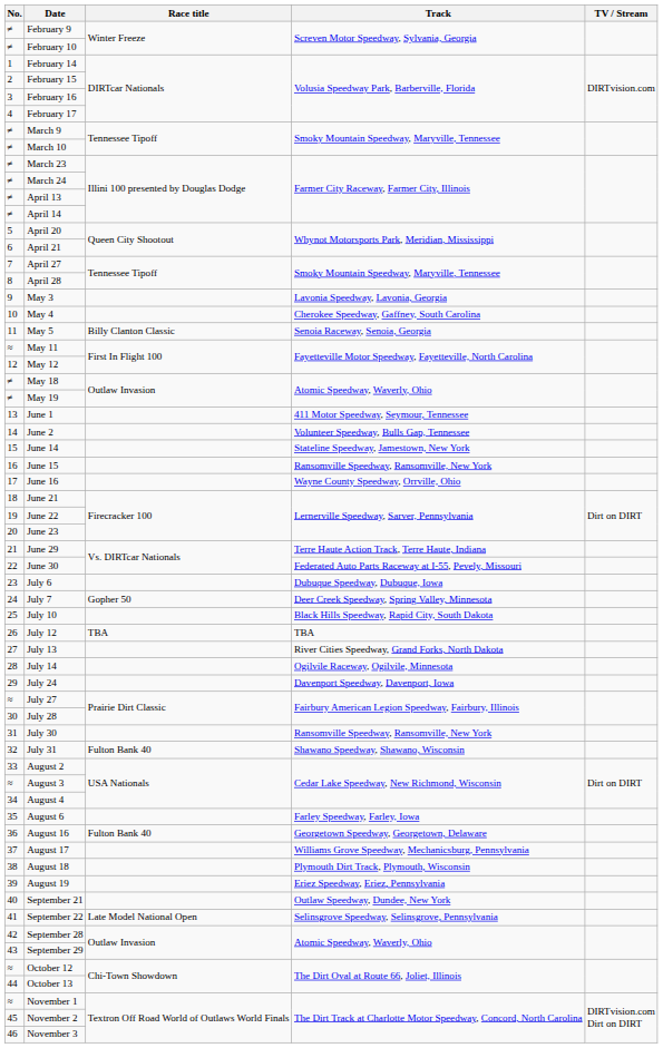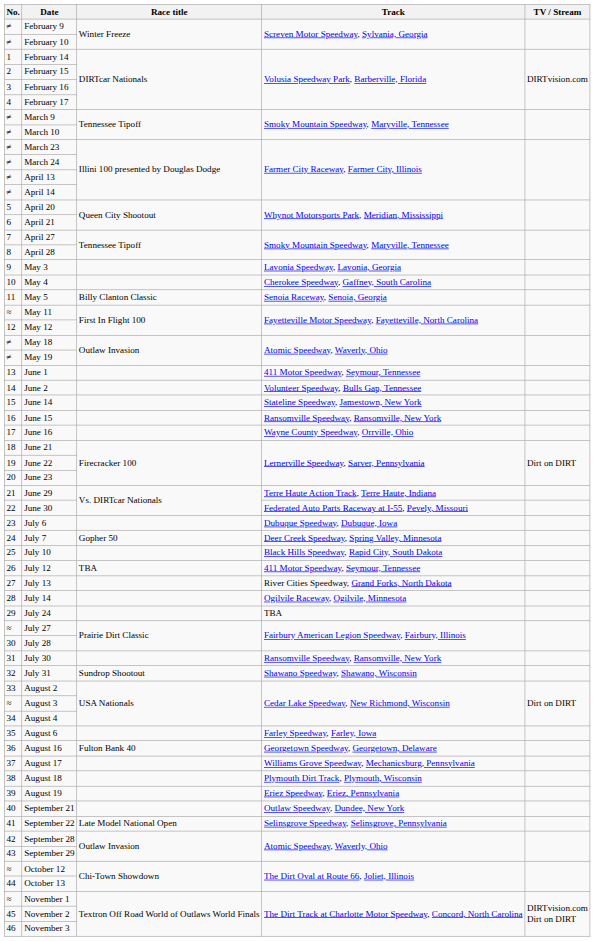 <table class="wikitable" style="font-size:85%;">
 <tr>
 <th>No.</th>
 <th>Date</th>
 <th>Race title</th>
 <th>Track</th>
 <th>TV / Stream</th>
 </tr>
 <tr>
 <td>≠</td>
 <td>February 9</td>
 <td rowspan=2>Winter Freeze</td>
 <td rowspan=2><a href='#'>Screven Motor Speedway</a>, <a href='#'>Sylvania, Georgia</a></td>
 <td rowspan=2></td>
 </tr>
 <tr>
 <td>≠</td>
 <td>February 10</td>
 </tr>
 <tr>
 <td>1</td>
 <td>February 14</td>
 <td rowspan=4>DIRTcar Nationals</td>
 <td rowspan=4><a href='#'>Volusia Speedway Park</a>, <a href='#'>Barberville, Florida</a></td>
 <td rowspan=4>DIRTvision.com</td>
 </tr>
 <tr>
 <td>2</td>
 <td>February 15</td>
 </tr>
 <tr>
 <td>3</td>
 <td>February 16</td>
 </tr>
 <tr>
 <td>4</td>
 <td>February 17</td>
 </tr>
 <tr>
 <td>≠</td>
 <td>March 9</td>
 <td rowspan=2>Tennessee Tipoff</td>
 <td rowspan=2><a href='#'>Smoky Mountain Speedway</a>, <a href='#'>Maryville, Tennessee</a></td>
 <td rowspan=2></td>
 </tr>
 <tr>
 <td>≠</td>
 <td>March 10</td>
 </tr>
 <tr>
 <td>≠</td>
 <td>March 23</td>
 <td rowspan=4>Illini 100 presented by Douglas Dodge</td>
 <td rowspan=4><a href='#'>Farmer City Raceway</a>, <a href='#'>Farmer City, Illinois</a></td>
 <td rowspan=4></td>
 </tr>
 <tr>
 <td>≠</td>
 <td>March 24</td>
 </tr>
 <tr>
 <td>≠</td>
 <td>April 13</td>
 </tr>
 <tr>
 <td>≠</td>
 <td>April 14</td>
 </tr>
 <tr>
 <td>5</td>
 <td>April 20</td>
 <td rowspan=2>Queen City Shootout</td>
 <td rowspan=2><a href='#'>Whynot Motorsports Park</a>, <a href='#'>Meridian, Mississippi</a></td>
 <td rowspan=2></td>
 </tr>
 <tr>
 <td>6</td>
 <td>April 21</td>
 </tr>
 <tr>
 <td>7</td>
 <td>April 27</td>
 <td rowspan=2>Tennessee Tipoff</td>
 <td rowspan=2><a href='#'>Smoky Mountain Speedway</a>, <a href='#'>Maryville, Tennessee</a></td>
 <td rowspan=2></td>
 </tr>
 <tr>
 <td>8</td>
 <td>April 28</td>
 </tr>
 <tr>
 <td>9</td>
 <td>May 3</td>
 <td></td>
 <td><a href='#'>Lavonia Speedway</a>, <a href='#'>Lavonia, Georgia</a></td>
 <td></td>
 </tr>
 <tr>
 <td>10</td>
 <td>May 4</td>
 <td></td>
 <td><a href='#'>Cherokee Speedway</a>, <a href='#'>Gaffney, South Carolina</a></td>
 <td></td>
 </tr>
 <tr>
 <td>11</td>
 <td>May 5</td>
 <td>Billy Clanton Classic</td>
 <td><a href='#'>Senoia Raceway</a>, <a href='#'>Senoia, Georgia</a></td>
 <td></td>
 </tr>
 <tr>
 <td>≈</td>
 <td>May 11</td>
 <td rowspan=2>First In Flight 100</td>
 <td rowspan=2><a href='#'>Fayetteville Motor Speedway</a>, <a href='#'>Fayetteville, North Carolina</a></td>
 <td rowspan=2></td>
 </tr>
 <tr>
 <td>12</td>
 <td>May 12</td>
 </tr>
 <tr>
 <td>≠</td>
 <td>May 18</td>
 <td rowspan=2>Outlaw Invasion</td>
 <td rowspan=2><a href='#'>Atomic Speedway</a>, <a href='#'>Waverly, Ohio</a></td>
 <td rowspan=2></td>
 </tr>
 <tr>
 <td>≠</td>
 <td>May 19</td>
 </tr>
 <tr>
 <td>13</td>
 <td>June 1</td>
 <td></td>
 <td><a href='#'>411 Motor Speedway</a>, <a href='#'>Seymour, Tennessee</a></td>
 <td></td>
 </tr>
 <tr>
 <td>14</td>
 <td>June 2</td>
 <td></td>
 <td><a href='#'>Volunteer Speedway</a>, <a href='#'>Bulls Gap, Tennessee</a></td>
 <td></td>
 </tr>
 <tr>
 <td>15</td>
 <td>June 14</td>
 <td></td>
 <td><a href='#'>Stateline Speedway</a>, <a href='#'>Jamestown, New York</a></td>
 <td></td>
 </tr>
 <tr>
 <td>16</td>
 <td>June 15</td>
 <td></td>
 <td><a href='#'>Ransomville Speedway</a>, <a href='#'>Ransomville, New York</a></td>
 <td></td>
 </tr>
 <tr>
 <td>17</td>
 <td>June 16</td>
 <td></td>
 <td><a href='#'>Wayne County Speedway</a>, <a href='#'>Orrville, Ohio</a></td>
 <td></td>
 </tr>
 <tr>
 <td>18</td>
 <td>June 21</td>
 <td rowspan=3>Firecracker 100</td>
 <td rowspan=3><a href='#'>Lernerville Speedway</a>, <a href='#'>Sarver, Pennsylvania</a></td>
 <td rowspan=3>Dirt on DIRT</td>
 </tr>
 <tr>
 <td>19</td>
 <td>June 22</td>
 </tr>
 <tr>
 <td>20</td>
 <td>June 23</td>
 </tr>
 <tr>
 <td>21</td>
 <td>June 29</td>
 <td rowspan=2>Vs. DIRTcar Nationals</td>
 <td><a href='#'>Terre Haute Action Track</a>, <a href='#'>Terre Haute, Indiana</a></td>
 <td></td>
 </tr>
 <tr>
 <td>22</td>
 <td>June 30</td>
 <td><a href='#'>Federated Auto Parts Raceway at I-55</a>, <a href='#'>Pevely, Missouri</a></td>
 <td></td>
 </tr>
 <tr>
 <td>23</td>
 <td>July 6</td>
 <td></td>
 <td><a href='#'>Dubuque Speedway</a>, <a href='#'>Dubuque, Iowa</a></td>
 <td></td>
 </tr>
 <tr>
 <td>24</td>
 <td>July 7</td>
 <td>Gopher 50</td>
 <td><a href='#'>Deer Creek Speedway</a>, <a href='#'>Spring Valley, Minnesota</a></td>
 <td></td>
 </tr>
 <tr>
 <td>25</td>
 <td>July 10</td>
 <td></td>
 <td><a href='#'>Black Hills Speedway</a>, <a href='#'>Rapid City, South Dakota</a></td>
 <td></td>
 </tr>
 <tr>
 <td>26</td>
 <td>July 12</td>
 <td>TBA</td>
-<td>TBA</td>
+<td><a href='#'>411 Motor Speedway</a>, <a href='#'>Seymour, Tennessee</a></td>
 <td></td>
 </tr>
 <tr>
 <td>27</td>
 <td>July 13</td>
 <td></td>
 <td>River Cities Speedway, <a href='#'>Grand Forks, North Dakota</a></td>
 <td></td>
 </tr>
 <tr>
 <td>28</td>
 <td>July 14</td>
 <td></td>
 <td><a href='#'>Ogilvile Raceway</a>, <a href='#'>Ogilvile, Minnesota</a></td>
 <td></td>
 </tr>
 <tr>
 <td>29</td>
 <td>July 24</td>
 <td></td>
-<td><a href='#'>Davenport Speedway</a>, <a href='#'>Davenport, Iowa</a></td>
+<td>TBA</td>
 <td></td>
 </tr>
 <tr>
 <td>≈</td>
 <td>July 27</td>
 <td rowspan=2>Prairie Dirt Classic</td>
 <td rowspan=2><a href='#'>Fairbury American Legion Speedway</a>, <a href='#'>Fairbury, Illinois</a></td>
 <td rowspan=2></td>
 </tr>
 <tr>
 <td>30</td>
 <td>July 28</td>
 </tr>
 <tr>
 <td>31</td>
 <td>July 30</td>
 <td></td>
 <td><a href='#'>Ransomville Speedway</a>, <a href='#'>Ransomville, New York</a></td>
 <td></td>
 </tr>
 <tr>
 <td>32</td>
 <td>July 31</td>
-<td>Fulton Bank 40</td>
+<td>Sundrop Shootout</td>
 <td><a href='#'>Shawano Speedway</a>, <a href='#'>Shawano, Wisconsin</a></td>
 <td></td>
 </tr>
 <tr>
 <td>33</td>
 <td>August 2</td>
 <td rowspan=3>USA Nationals</td>
 <td rowspan=3><a href='#'>Cedar Lake Speedway</a>, <a href='#'>New Richmond, Wisconsin</a></td>
 <td rowspan=3>Dirt on DIRT</td>
 </tr>
 <tr>
 <td>≈</td>
 <td>August 3</td>
 </tr>
 <tr>
 <td>34</td>
 <td>August 4</td>
 </tr>
 <tr>
 <td>35</td>
 <td>August 6</td>
 <td></td>
 <td><a href='#'>Farley Speedway</a>, <a href='#'>Farley, Iowa</a></td>
 <td></td>
 </tr>
 <tr>
 <td>36</td>
 <td>August 16</td>
 <td>Fulton Bank 40</td>
 <td><a href='#'>Georgetown Speedway</a>, <a href='#'>Georgetown, Delaware</a></td>
 <td></td>
 </tr>
 <tr>
 <td>37</td>
 <td>August 17</td>
 <td></td>
 <td><a href='#'>Williams Grove Speedway</a>, <a href='#'>Mechanicsburg, Pennsylvania</a></td>
 <td></td>
 </tr>
 <tr>
 <td>38</td>
 <td>August 18</td>
 <td></td>
 <td><a href='#'>Plymouth Dirt Track</a>, <a href='#'>Plymouth, Wisconsin</a></td>
 <td></td>
 </tr>
 <tr>
 <td>39</td>
 <td>August 19</td>
 <td></td>
 <td><a href='#'>Eriez Speedway</a>, <a href='#'>Eriez, Pennsylvania</a></td>
 <td></td>
 </tr>
 <tr>
 <td>40</td>
 <td>September 21</td>
 <td></td>
 <td><a href='#'>Outlaw Speedway</a>, <a href='#'>Dundee, New York</a></td>
 <td></td>
 </tr>
 <tr>
 <td>41</td>
 <td>September 22</td>
 <td>Late Model National Open</td>
 <td><a href='#'>Selinsgrove Speedway</a>, <a href='#'>Selinsgrove, Pennsylvania</a></td>
 <td></td>
 </tr>
 <tr>
 <td>42</td>
 <td>September 28</td>
 <td rowspan=2>Outlaw Invasion</td>
 <td rowspan=2><a href='#'>Atomic Speedway</a>, <a href='#'>Waverly, Ohio</a></td>
 <td rowspan=2></td>
 </tr>
 <tr>
 <td>43</td>
 <td>September 29</td>
 </tr>
 <tr>
 <td>≈</td>
 <td>October 12</td>
 <td rowspan=2>Chi-Town Showdown</td>
 <td rowspan=2><a href='#'>The Dirt Oval at Route 66</a>, <a href='#'>Joliet, Illinois</a></td>
 <td rowspan=2></td>
 </tr>
 <tr>
 <td>44</td>
 <td>October 13</td>
 </tr>
 <tr>
 <td>≈</td>
 <td>November 1</td>
 <td rowspan=3>Textron Off Road World of Outlaws World Finals</td>
 <td rowspan=3><a href='#'>The Dirt Track at Charlotte Motor Speedway</a>, <a href='#'>Concord, North Carolina</a></td>
 <td rowspan=3>DIRTvision.com<br>Dirt on DIRT</td>
 </tr>
 <tr>
 <td>45</td>
 <td>November 2</td>
 </tr>
 <tr>
 <td>46</td>
 <td>November 3</td>
 </tr>
 </table>
